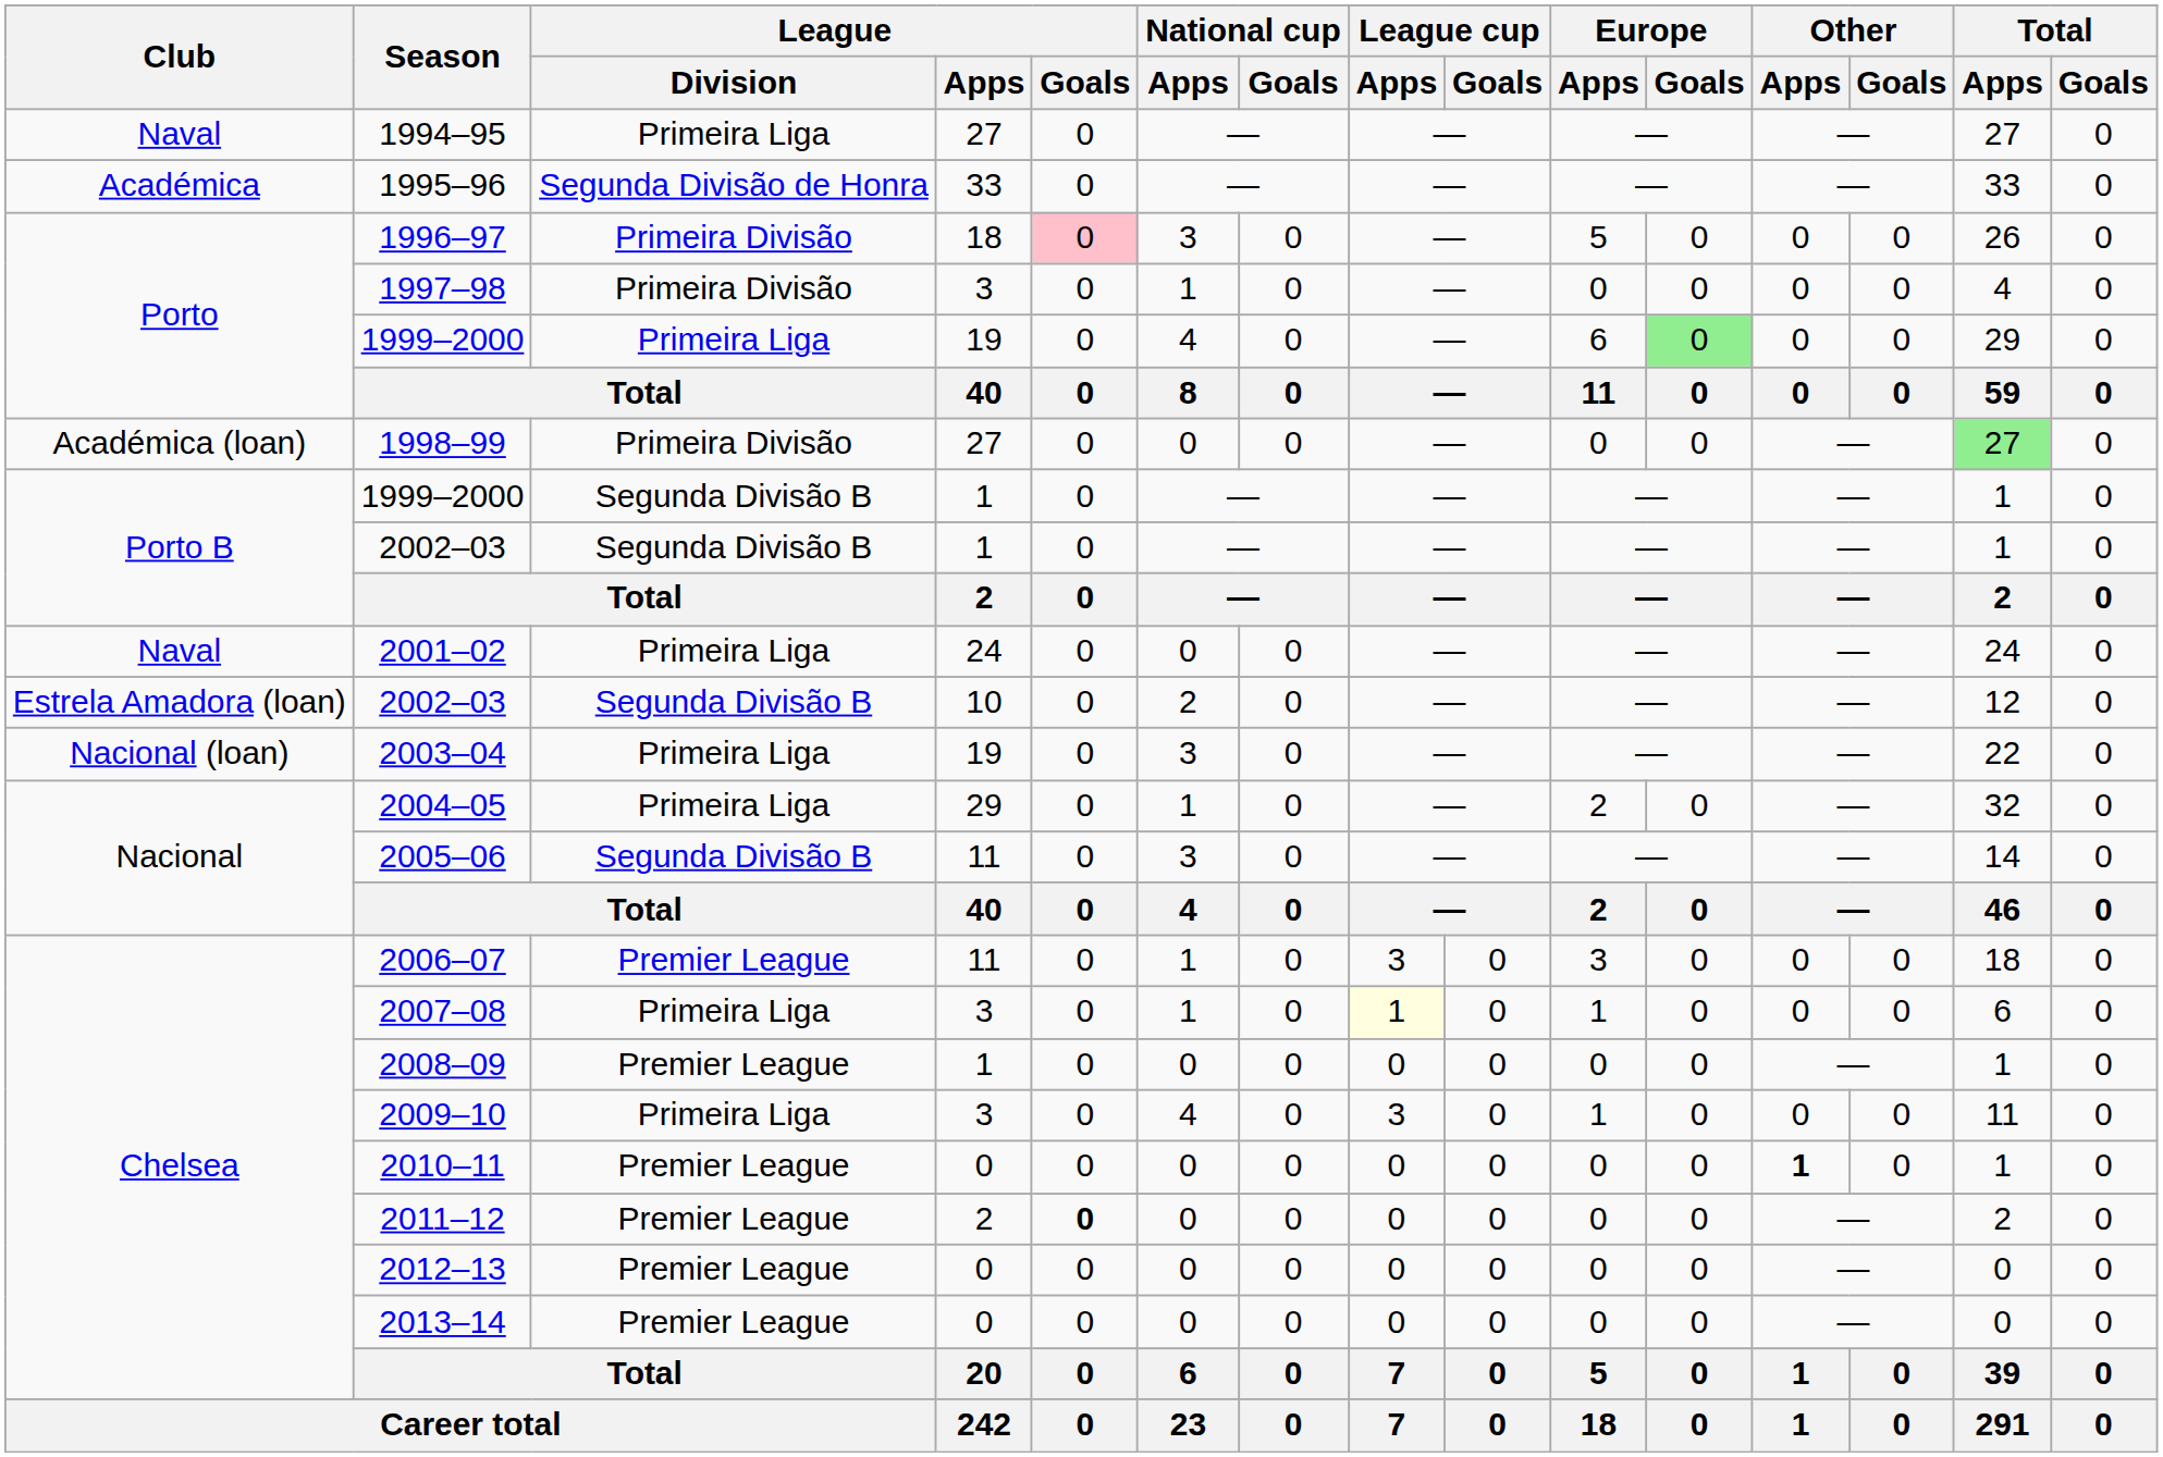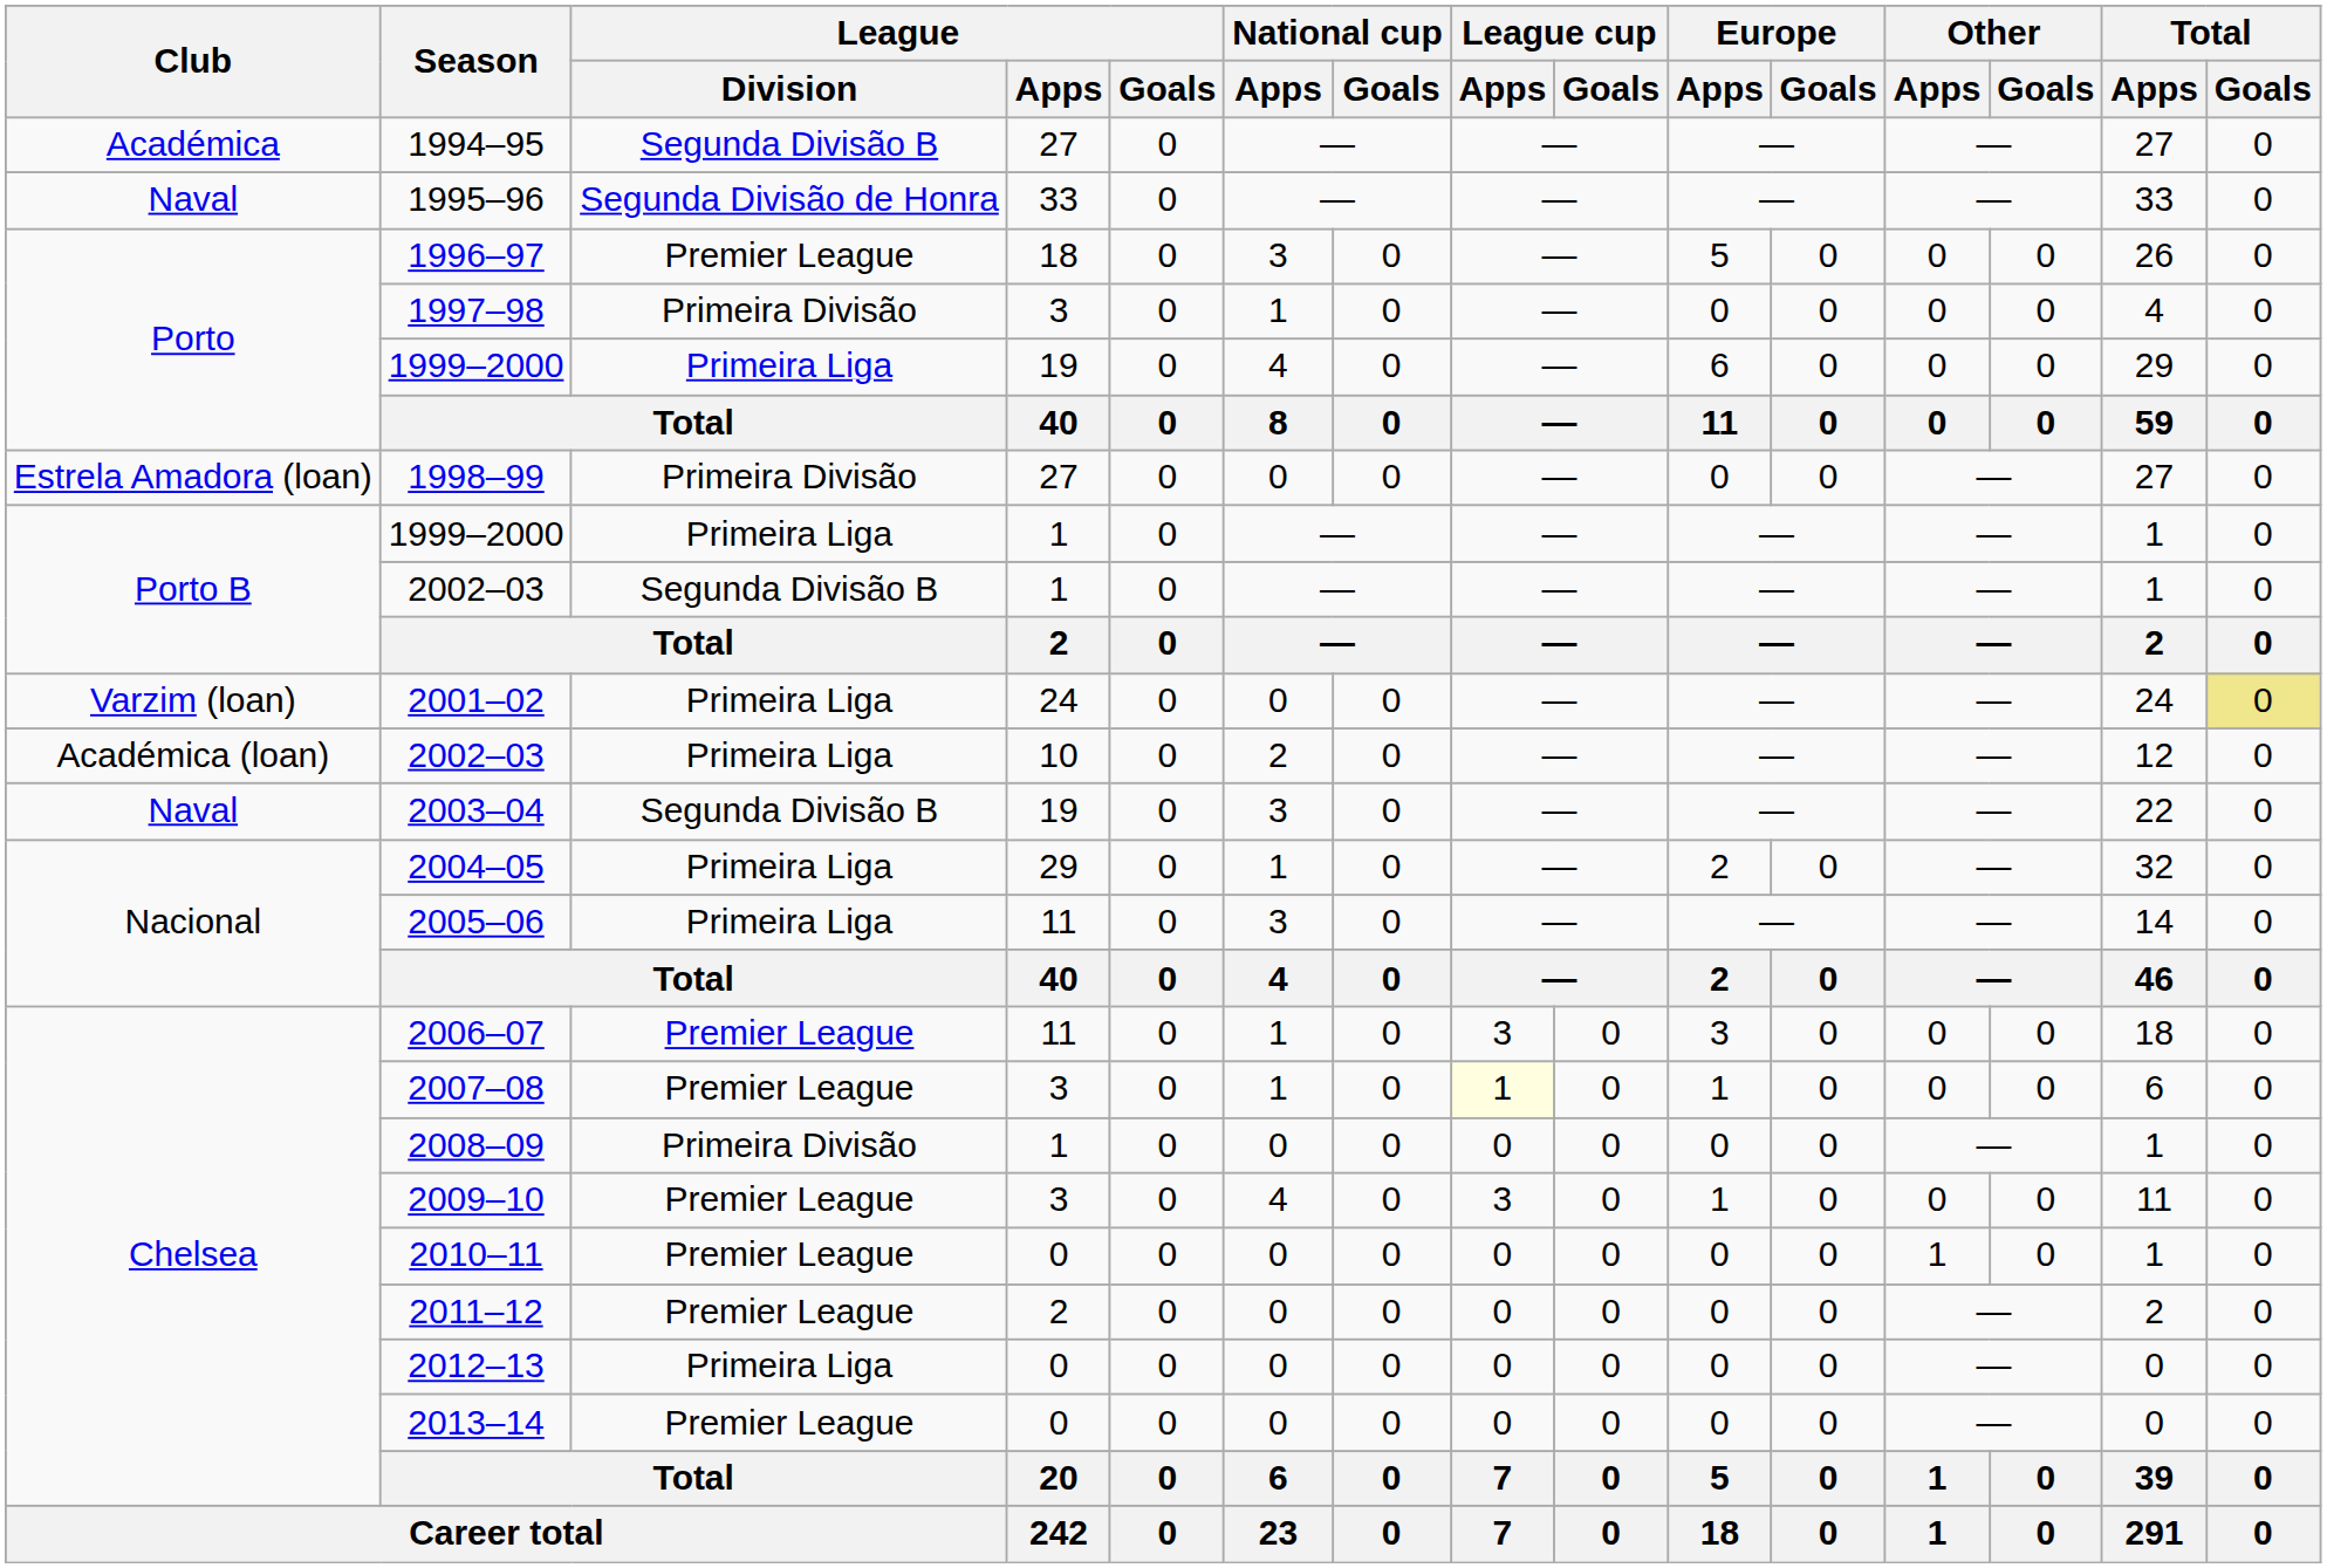 <table class="wikitable" style="text-align:center">
 <tr>
 <th rowspan="2">Club</th>
 <th rowspan="2">Season</th>
 <th colspan="3">League</th>
 <th colspan="2">National cup</th>
 <th colspan="2">League cup</th>
 <th colspan="2">Europe</th>
 <th colspan="2">Other</th>
 <th colspan="2">Total</th>
 </tr>
 <tr>
 <th>Division</th>
 <th>Apps</th>
 <th>Goals</th>
 <th>Apps</th>
 <th>Goals</th>
 <th>Apps</th>
 <th>Goals</th>
 <th>Apps</th>
 <th>Goals</th>
 <th>Apps</th>
 <th>Goals</th>
 <th>Apps</th>
 <th>Goals</th>
 </tr>
 <tr>
-<td><a href='#'>Naval</a></td>
+<td><a href='#'>Académica</a></td>
 <td>1994–95</td>
-<td>Primeira Liga</td>
+<td><a href='#'>Segunda Divisão B</a></td>
 <td>27</td>
 <td>0</td>
 <td colspan="2">—</td>
 <td colspan="2">—</td>
 <td colspan="2">—</td>
 <td colspan="2">—</td>
 <td>27</td>
 <td>0</td>
 </tr>
 <tr>
-<td><a href='#'>Académica</a></td>
+<td><a href='#'>Naval</a></td>
 <td>1995–96</td>
 <td><a href='#'>Segunda Divisão de Honra</a></td>
 <td>33</td>
 <td>0</td>
 <td colspan="2">—</td>
 <td colspan="2">—</td>
 <td colspan="2">—</td>
 <td colspan="2">—</td>
 <td>33</td>
 <td>0</td>
 </tr>
 <tr>
 <td rowspan="4"><a href='#'>Porto</a></td>
 <td><a href='#'>1996–97</a></td>
-<td><a href='#'>Primeira Divisão</a></td>
+<td>Premier League</td>
 <td>18</td>
-<td style="background: pink;">0</td>
+<td>0</td>
 <td>3</td>
 <td>0</td>
 <td colspan="2">—</td>
 <td>5</td>
 <td>0</td>
 <td>0</td>
 <td>0</td>
 <td>26</td>
 <td>0</td>
 </tr>
 <tr>
 <td><a href='#'>1997–98</a></td>
 <td>Primeira Divisão</td>
 <td>3</td>
 <td>0</td>
 <td>1</td>
 <td>0</td>
 <td colspan="2">—</td>
 <td>0</td>
 <td>0</td>
 <td>0</td>
 <td>0</td>
 <td>4</td>
 <td>0</td>
 </tr>
 <tr>
 <td><a href='#'>1999–2000</a></td>
 <td><a href='#'>Primeira Liga</a></td>
 <td>19</td>
 <td>0</td>
 <td>4</td>
 <td>0</td>
 <td colspan="2">—</td>
 <td>6</td>
-<td style="background: lightgreen;">0</td>
+<td>0</td>
 <td>0</td>
 <td>0</td>
 <td>29</td>
 <td>0</td>
 </tr>
 <tr>
 <th colspan="2">Total</th>
 <th>40</th>
 <th>0</th>
 <th>8</th>
 <th>0</th>
 <th colspan="2">—</th>
 <th>11</th>
 <th>0</th>
 <th>0</th>
 <th>0</th>
 <th>59</th>
 <th>0</th>
 </tr>
 <tr>
-<td>Académica (loan)</td>
+<td><a href='#'>Estrela Amadora</a> (loan)</td>
 <td><a href='#'>1998–99</a></td>
 <td>Primeira Divisão</td>
 <td>27</td>
 <td>0</td>
 <td>0</td>
 <td>0</td>
 <td colspan="2">—</td>
 <td>0</td>
 <td>0</td>
 <td colspan="2">—</td>
-<td style="background: lightgreen;">27</td>
+<td>27</td>
 <td>0</td>
 </tr>
 <tr>
 <td rowspan="3"><a href='#'>Porto B</a></td>
 <td>1999–2000</td>
-<td>Segunda Divisão B</td>
+<td>Primeira Liga</td>
 <td>1</td>
 <td>0</td>
 <td colspan="2">—</td>
 <td colspan="2">—</td>
 <td colspan="2">—</td>
 <td colspan="2">—</td>
 <td>1</td>
 <td>0</td>
 </tr>
 <tr>
 <td>2002–03</td>
 <td>Segunda Divisão B</td>
 <td>1</td>
 <td>0</td>
 <td colspan="2">—</td>
 <td colspan="2">—</td>
 <td colspan="2">—</td>
 <td colspan="2">—</td>
 <td>1</td>
 <td>0</td>
 </tr>
 <tr>
 <th colspan="2">Total</th>
 <th>2</th>
 <th>0</th>
 <th colspan="2">—</th>
 <th colspan="2">—</th>
 <th colspan="2">—</th>
 <th colspan="2">—</th>
 <th>2</th>
 <th>0</th>
 </tr>
 <tr>
-<td><a href='#'>Naval</a></td>
+<td><a href='#'>Varzim</a> (loan)</td>
 <td><a href='#'>2001–02</a></td>
 <td>Primeira Liga</td>
 <td>24</td>
 <td>0</td>
 <td>0</td>
 <td>0</td>
 <td colspan="2">—</td>
 <td colspan="2">—</td>
 <td colspan="2">—</td>
 <td>24</td>
-<td>0</td>
+<td style="background: khaki;">0</td>
 </tr>
 <tr>
-<td><a href='#'>Estrela Amadora</a> (loan)</td>
+<td>Académica (loan)</td>
 <td><a href='#'>2002–03</a></td>
-<td><a href='#'>Segunda Divisão B</a></td>
+<td>Primeira Liga</td>
 <td>10</td>
 <td>0</td>
 <td>2</td>
 <td>0</td>
 <td colspan="2">—</td>
 <td colspan="2">—</td>
 <td colspan="2">—</td>
 <td>12</td>
 <td>0</td>
 </tr>
 <tr>
-<td><a href='#'>Nacional</a> (loan)</td>
+<td><a href='#'>Naval</a></td>
 <td><a href='#'>2003–04</a></td>
-<td>Primeira Liga</td>
+<td>Segunda Divisão B</td>
 <td>19</td>
 <td>0</td>
 <td>3</td>
 <td>0</td>
 <td colspan="2">—</td>
 <td colspan="2">—</td>
 <td colspan="2">—</td>
 <td>22</td>
 <td>0</td>
 </tr>
 <tr>
 <td rowspan="3">Nacional</td>
 <td><a href='#'>2004–05</a></td>
 <td>Primeira Liga</td>
 <td>29</td>
 <td>0</td>
 <td>1</td>
 <td>0</td>
 <td colspan="2">—</td>
 <td>2</td>
 <td>0</td>
 <td colspan="2">—</td>
 <td>32</td>
 <td>0</td>
 </tr>
 <tr>
 <td><a href='#'>2005–06</a></td>
-<td><a href='#'>Segunda Divisão B</a></td>
+<td>Primeira Liga</td>
 <td>11</td>
 <td>0</td>
 <td>3</td>
 <td>0</td>
 <td colspan="2">—</td>
 <td colspan="2">—</td>
 <td colspan="2">—</td>
 <td>14</td>
 <td>0</td>
 </tr>
 <tr>
 <th colspan="2">Total</th>
 <th>40</th>
 <th>0</th>
 <th>4</th>
 <th>0</th>
 <th colspan="2">—</th>
 <th>2</th>
 <th>0</th>
 <th colspan="2">—</th>
 <th>46</th>
 <th>0</th>
 </tr>
 <tr>
 <td rowspan="9"><a href='#'>Chelsea</a></td>
 <td><a href='#'>2006–07</a></td>
 <td><a href='#'>Premier League</a></td>
 <td>11</td>
 <td>0</td>
 <td>1</td>
 <td>0</td>
 <td>3</td>
 <td>0</td>
 <td>3</td>
 <td>0</td>
 <td>0</td>
 <td>0</td>
 <td>18</td>
 <td>0</td>
 </tr>
 <tr>
 <td><a href='#'>2007–08</a></td>
-<td>Primeira Liga</td>
+<td>Premier League</td>
 <td>3</td>
 <td>0</td>
 <td>1</td>
 <td>0</td>
 <td style="background: lightyellow;">1</td>
 <td>0</td>
 <td>1</td>
 <td>0</td>
 <td>0</td>
 <td>0</td>
 <td>6</td>
 <td>0</td>
 </tr>
 <tr>
 <td><a href='#'>2008–09</a></td>
-<td>Premier League</td>
+<td>Primeira Divisão</td>
 <td>1</td>
 <td>0</td>
 <td>0</td>
 <td>0</td>
 <td>0</td>
 <td>0</td>
 <td>0</td>
 <td>0</td>
 <td colspan="2">—</td>
 <td>1</td>
 <td>0</td>
 </tr>
 <tr>
 <td><a href='#'>2009–10</a></td>
-<td>Primeira Liga</td>
+<td>Premier League</td>
 <td>3</td>
 <td>0</td>
 <td>4</td>
 <td>0</td>
 <td>3</td>
 <td>0</td>
 <td>1</td>
 <td>0</td>
 <td>0</td>
 <td>0</td>
 <td>11</td>
 <td>0</td>
 </tr>
 <tr>
 <td><a href='#'>2010–11</a></td>
 <td>Premier League</td>
 <td>0</td>
 <td>0</td>
 <td>0</td>
 <td>0</td>
 <td>0</td>
 <td>0</td>
 <td>0</td>
 <td>0</td>
-<td><strong>1</strong></td>
+<td>1</td>
 <td>0</td>
 <td>1</td>
 <td>0</td>
 </tr>
 <tr>
 <td><a href='#'>2011–12</a></td>
 <td>Premier League</td>
 <td>2</td>
-<td><strong>0</strong></td>
+<td>0</td>
 <td>0</td>
 <td>0</td>
 <td>0</td>
 <td>0</td>
 <td>0</td>
 <td>0</td>
 <td colspan="2">—</td>
 <td>2</td>
 <td>0</td>
 </tr>
 <tr>
 <td><a href='#'>2012–13</a></td>
-<td>Premier League</td>
+<td>Primeira Liga</td>
 <td>0</td>
 <td>0</td>
 <td>0</td>
 <td>0</td>
 <td>0</td>
 <td>0</td>
 <td>0</td>
 <td>0</td>
 <td colspan="2">—</td>
 <td>0</td>
 <td>0</td>
 </tr>
 <tr>
 <td><a href='#'>2013–14</a></td>
 <td>Premier League</td>
 <td>0</td>
 <td>0</td>
 <td>0</td>
 <td>0</td>
 <td>0</td>
 <td>0</td>
 <td>0</td>
 <td>0</td>
 <td colspan="2">—</td>
 <td>0</td>
 <td>0</td>
 </tr>
 <tr>
 <th colspan="2">Total</th>
 <th>20</th>
 <th>0</th>
 <th>6</th>
 <th>0</th>
 <th>7</th>
 <th>0</th>
 <th>5</th>
 <th>0</th>
 <th>1</th>
 <th>0</th>
 <th>39</th>
 <th>0</th>
 </tr>
 <tr>
 <th colspan="3">Career total</th>
 <th>242</th>
 <th>0</th>
 <th>23</th>
 <th>0</th>
 <th>7</th>
 <th>0</th>
 <th>18</th>
 <th>0</th>
 <th>1</th>
 <th>0</th>
 <th>291</th>
 <th>0</th>
 </tr>
 </table>
